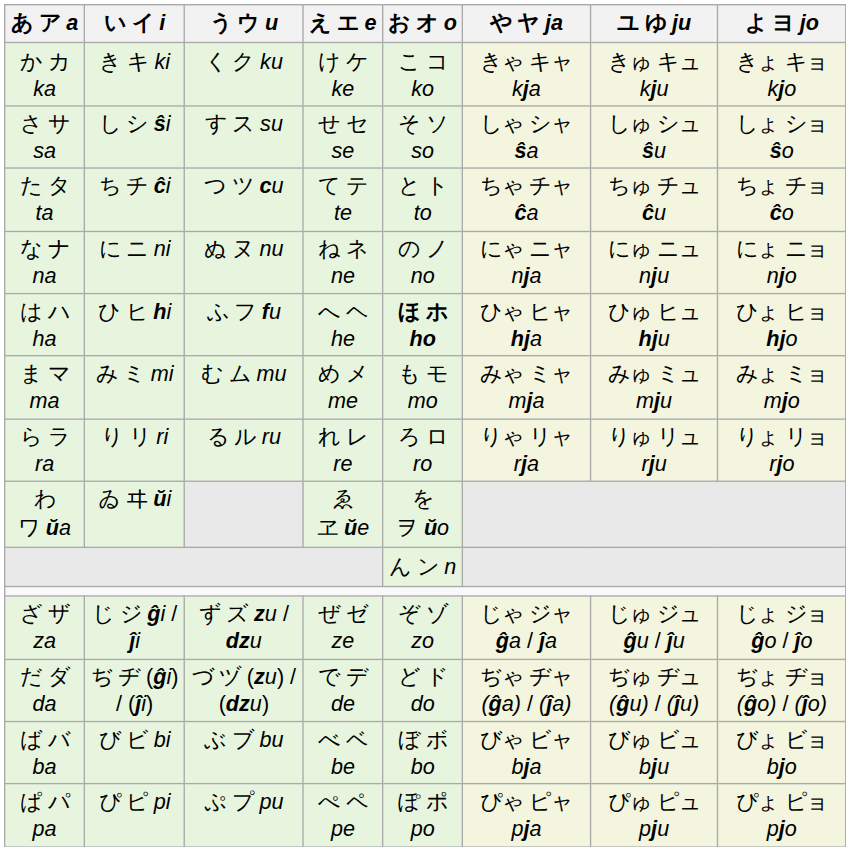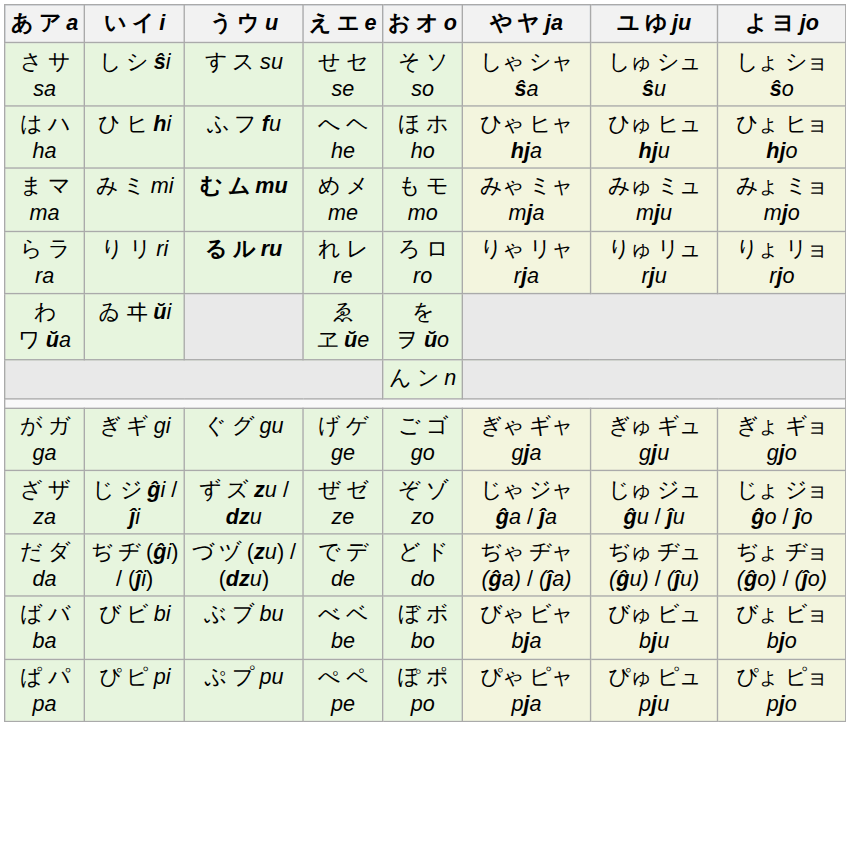 <table border="0" cellspacing="2px" cellpadding="2px" width="100%" class="wikitable" lang="ja">
 <tr bgcolor="#BECFEB" valign="top" align="center">
 <th>あ ア <em>a</em></th>
 <th>い イ <em>i</em></th>
 <th>う ウ <em>u</em></th>
 <th>え エ <em>e</em></th>
 <th>お オ <em>o</em></th>
 <th bgcolor="#D4D4D4">や ヤ <em><span><strong>j</strong></span>a</em></th>
 <th bgcolor="#D4D4D4">ユ ゆ <em><span><strong>j</strong></span>u</em></th>
 <th bgcolor="#D4D4D4">よ ヨ <em><span><strong>j</strong></span>o</em></th>
 </tr>
 <tr bgcolor="#E7F5DE" valign="top" align="center">
-<td>か カ <em>ka</em></td>
-<td>き キ <em>ki</em></td>
-<td>く ク <em>ku</em></td>
-<td>け ケ <em>ke</em></td>
-<td>こ コ <em>ko</em></td>
-<td bgcolor="#F3F5DE">きゃ キャ <em>k<span><strong>j</strong></span>a</em></td>
-<td bgcolor="#F3F5DE">きゅ キュ <em>k<span><strong>j</strong></span>u</em></td>
-<td bgcolor="#F3F5DE">きょ キョ <em>k<span><strong>j</strong></span>o</em></td>
-</tr>
-<tr bgcolor="#E7F5DE" valign="top" align="center">
 <td>さ サ <em>sa</em></td>
 <td>し シ <em><span><strong>ŝ</strong></span>i</em></td>
 <td>す ス <em>su</em></td>
 <td>せ セ <em>se</em></td>
 <td>そ ソ <em>so</em></td>
 <td bgcolor="#F3F5DE">しゃ シャ <em><span><strong>ŝ</strong></span>a</em></td>
 <td bgcolor="#F3F5DE">しゅ シュ <em><span><strong>ŝ</strong></span>u</em></td>
 <td bgcolor="#F3F5DE">しょ ショ <em><span><strong>ŝ</strong></span>o</em></td>
 </tr>
 <tr bgcolor="#E7F5DE" valign="top" align="center">
-<td>た タ <em>ta</em></td>
-<td>ち チ <em><span><strong>ĉ</strong></span>i</em></td>
-<td>つ ツ <em><span><strong>c</strong></span>u</em></td>
-<td>て テ <em>te</em></td>
-<td>と ト <em>to</em></td>
-<td bgcolor="#F3F5DE">ちゃ チャ <em><span><strong>ĉ</strong></span>a</em></td>
-<td bgcolor="#F3F5DE">ちゅ チュ <em><span><strong>ĉ</strong></span>u</em></td>
-<td bgcolor="#F3F5DE">ちょ チョ <em><span><strong>ĉ</strong></span>o</em></td>
-</tr>
-<tr bgcolor="#E7F5DE" valign="top" align="center">
-<td>な ナ <em>na</em></td>
-<td>に ニ <em>ni</em></td>
-<td>ぬ ヌ <em>nu</em></td>
-<td>ね ネ <em>ne</em></td>
-<td>の ノ <em>no</em></td>
-<td bgcolor="#F3F5DE">にゃ ニャ <em>n<span><strong>j</strong></span>a</em></td>
-<td bgcolor="#F3F5DE">にゅ ニュ <em>n<span><strong>j</strong></span>u</em></td>
-<td bgcolor="#F3F5DE">にょ ニョ <em>n<span><strong>j</strong></span>o</em></td>
-</tr>
-<tr bgcolor="#E7F5DE" valign="top" align="center">
 <td>は ハ <em>ha</em></td>
 <td>ひ ヒ <em><span><strong>h</strong></span>i</em></td>
 <td>ふ フ <em><span><strong>f</strong></span>u</em></td>
 <td>へ ヘ <em>he</em></td>
-<td><strong>ほ ホ <em>ho</em></strong></td>
+<td>ほ ホ <em>ho</em></td>
 <td bgcolor="#F3F5DE">ひゃ ヒャ <em><span><strong>hj</strong></span>a</em></td>
 <td bgcolor="#F3F5DE">ひゅ ヒュ <em><span><strong>hj</strong></span>u</em></td>
 <td bgcolor="#F3F5DE">ひょ ヒョ <em><span><strong>hj</strong></span>o</em></td>
 </tr>
 <tr bgcolor="#E7F5DE" valign="top" align="center">
 <td>ま マ <em>ma</em></td>
 <td>み ミ <em>mi</em></td>
-<td>む ム <em>mu</em></td>
+<td><strong>む ム <em>mu</em></strong></td>
 <td>め メ <em>me</em></td>
 <td>も モ <em>mo</em></td>
 <td bgcolor="#F3F5DE">みゃ ミャ <em>m<span><strong>j</strong></span>a</em></td>
 <td bgcolor="#F3F5DE">みゅ ミュ <em>m<span><strong>j</strong></span>u</em></td>
 <td bgcolor="#F3F5DE">みょ ミョ <em>m<span><strong>j</strong></span>o</em></td>
 </tr>
 <tr bgcolor="#E7F5DE" valign="top" align="center">
 <td>ら ラ <em>ra</em></td>
 <td>り リ <em>ri</em></td>
-<td>る ル <em>ru</em></td>
+<td><strong>る ル <em>ru</em></strong></td>
 <td>れ レ <em>re</em></td>
 <td>ろ ロ <em>ro</em></td>
 <td bgcolor="#F3F5DE">りゃ リャ <em>r<span><strong>j</strong></span>a</em></td>
 <td bgcolor="#F3F5DE">りゅ リュ <em>r<span><strong>j</strong></span>u</em></td>
 <td bgcolor="#F3F5DE">りょ リョ <em>r<span><strong>j</strong></span>o</em></td>
 </tr>
 <tr bgcolor="#E7F5DE" valign="top" align="center">
 <td>わ ワ <em><span><strong>ŭ</strong></span>a</em></td>
 <td><span>ゐ ヰ <em><span><strong>ŭ</strong></span>i</em></span></td>
 <td bgcolor="#E9E9E9"></td>
 <td><span>ゑ ヱ <em><span><strong>ŭ</strong></span>e</em></span></td>
 <td>を ヲ <em><span><strong>ŭ</strong></span>o</em></td>
 <td bgcolor="#E9E9E9" colspan="3"></td>
 </tr>
 <tr bgcolor="#E7F5DE" valign="top" align="center">
 <td bgcolor="#E9E9E9" colspan="4"></td>
 <td>ん ン <em>n</em></td>
 <td bgcolor="#E9E9E9" colspan="3"></td>
 </tr>
 <tr>
 <td colspan="8"></td>
+</tr>
+<tr bgcolor="#E7F5DE" valign="top" align="center">
+<td>が ガ <em>ga</em></td>
+<td>ぎ ギ <em>gi</em></td>
+<td>ぐ グ <em>gu</em></td>
+<td>げ ゲ <em>ge</em></td>
+<td>ご ゴ <em>go</em></td>
+<td bgcolor="#F3F5DE">ぎゃ ギャ <em>g<span><strong>j</strong></span>a</em></td>
+<td bgcolor="#F3F5DE">ぎゅ ギュ <em>g<span><strong>j</strong></span>u</em></td>
+<td bgcolor="#F3F5DE">ぎょ ギョ <em>g<span><strong>j</strong></span>o</em></td>
 </tr>
 <tr bgcolor="#E7F5DE" valign="top" align="center">
 <td>ざ ザ <em>za</em></td>
 <td>じ ジ <em><span><strong>ĝ</strong></span>i</em> / <em><span><strong>ĵ</strong></span>i</em></td>
 <td>ず ズ <em><span><strong>z</strong></span>u</em> / <em><span><strong>dz</strong></span>u</em></td>
 <td>ぜ ゼ <em>ze</em></td>
 <td>ぞ ゾ <em>zo</em></td>
 <td bgcolor="#F3F5DE">じゃ ジャ <em><span><strong>ĝ</strong></span>a</em> / <em><span><strong>ĵ</strong></span>a</em></td>
 <td bgcolor="#F3F5DE">じゅ ジュ <em><span><strong>ĝ</strong></span>u</em> / <em><span><strong>ĵ</strong></span>u</em></td>
 <td bgcolor="#F3F5DE">じょ ジョ <em><span><strong>ĝ</strong></span>o</em> / <em><span><strong>ĵ</strong></span>o</em></td>
 </tr>
 <tr bgcolor="#E7F5DE" valign="top" align="center">
 <td>だ ダ <em>da</em></td>
 <td>ぢ ヂ (<em><span><strong>ĝ</strong></span>i</em>) / (<em><span><strong>ĵ</strong></span>i</em>)</td>
 <td>づ ヅ (<em><span><strong>z</strong></span>u</em>) / (<em><span><strong>dz</strong></span>u</em>)</td>
 <td>で デ <em>de</em></td>
 <td>ど ド <em>do</em></td>
 <td bgcolor="#F3F5DE">ぢゃ ヂャ <em>(<span><strong>ĝ</strong></span>a)</em> / <em>(<span><strong>ĵ</strong></span>a)</em></td>
 <td bgcolor="#F3F5DE">ぢゅ ヂュ <em>(<span><strong>ĝ</strong></span>u)</em> / <em>(<span><strong>ĵ</strong></span>u)</em></td>
 <td bgcolor="#F3F5DE">ぢょ ヂョ <em>(<span><strong>ĝ</strong></span>o)</em> / <em>(<span><strong>ĵ</strong></span>o)</em></td>
 </tr>
 <tr bgcolor="#E7F5DE" valign="top" align="center">
 <td>ば バ <em>ba</em></td>
 <td>び ビ <em>bi</em></td>
 <td>ぶ ブ <em>bu</em></td>
 <td>べ ベ <em>be</em></td>
 <td>ぼ ボ <em>bo</em></td>
 <td bgcolor="#F3F5DE">びゃ ビャ <em>b<span><strong>j</strong></span>a</em></td>
 <td bgcolor="#F3F5DE">びゅ ビュ <em>b<span><strong>j</strong></span>u</em></td>
 <td bgcolor="#F3F5DE">びょ ビョ <em>b<span><strong>j</strong></span>o</em></td>
 </tr>
 <tr bgcolor="#E7F5DE" valign="top" align="center">
 <td>ぱ パ <em>pa</em></td>
 <td>ぴ ピ <em>pi</em></td>
 <td>ぷ プ <em>pu</em></td>
 <td>ぺ ペ <em>pe</em></td>
 <td>ぽ ポ <em>po</em></td>
 <td bgcolor="#F3F5DE">ぴゃ ピャ <em>p<span><strong>j</strong></span>a</em></td>
 <td bgcolor="#F3F5DE">ぴゅ ピュ <em>p<span><strong>j</strong></span>u</em></td>
 <td bgcolor="#F3F5DE">ぴょ ピョ <em>p<span><strong>j</strong></span>o</em></td>
 </tr>
 </table>
